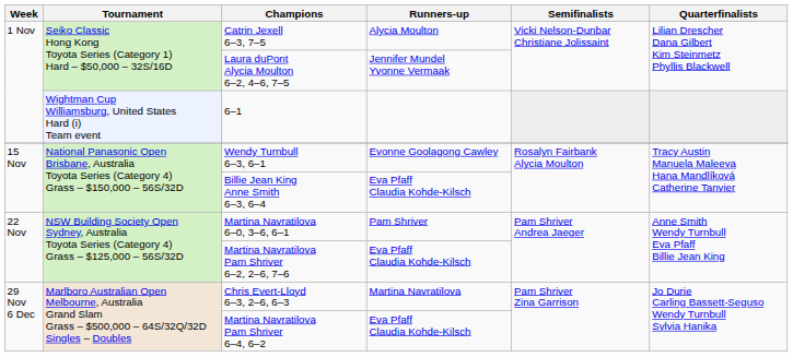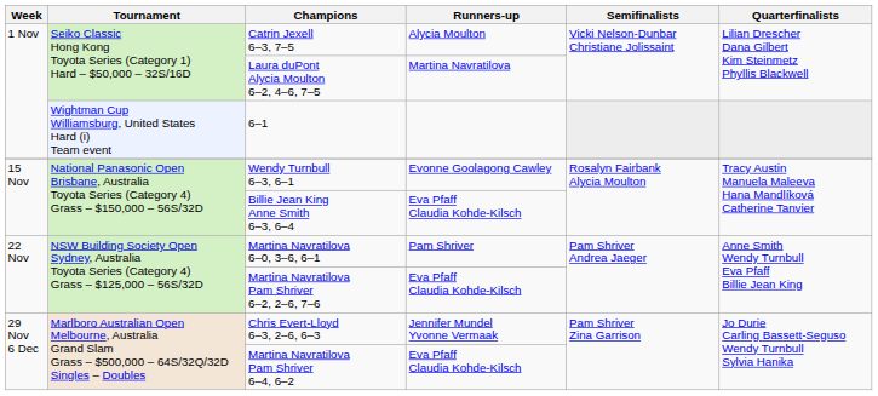 <table class=wikitable style=font-size:95%>
 <tr>
 <th style="width:48px;">Week</th>
 <th style="width:248px;">Tournament</th>
 <th style="width:200px;">Champions</th>
 <th style="width:200px;">Runners-up</th>
 <th style="width:190px;">Semifinalists</th>
 <th style="width:190px;">Quarterfinalists</th>
 </tr>
 <tr valign=top>
 <td rowspan=3>1 Nov</td>
 <td rowspan=2 bgcolor=#D4F1C5><a href='#'>Seiko Classic</a><br> Hong Kong <br>Toyota Series (Category 1)<br>Hard – $50,000 – 32S/16D</td>
 <td> <a href='#'>Catrin Jexell</a><br>6–3, 7–5</td>
 <td> <a href='#'>Alycia Moulton</a></td>
 <td rowspan=2> <a href='#'>Vicki Nelson-Dunbar</a> <br> <a href='#'>Christiane Jolissaint</a><br></td>
 <td rowspan=2> <a href='#'>Lilian Drescher</a><br> <a href='#'>Dana Gilbert</a> <br>  <a href='#'>Kim Steinmetz</a> <br> <a href='#'>Phyllis Blackwell</a></td>
 </tr>
 <tr valign="top">
 <td> <a href='#'>Laura duPont</a><br> <a href='#'>Alycia Moulton</a> <br>6–2, 4–6, 7–5</td>
-<td> <a href='#'>Jennifer Mundel</a><br> <a href='#'>Yvonne Vermaak</a></td>
+<td> <a href='#'>Martina Navratilova</a></td>
 </tr>
 <tr valign=top>
 <td style="background:#ECF2FF;"><a href='#'>Wightman Cup</a><br> <a href='#'>Williamsburg</a>, United States<br>Hard (i)<br>Team event<br></td>
 <td><div><br> 6–1</div></td>
 <td></td>
 <td style="background:#ededed;"></td>
 <td style="background:#ededed;"><br></td>
 </tr>
 <tr valign="top">
 </tr>
 <tr valign=top>
 <td rowspan=2>15 Nov</td>
 <td rowspan=2 bgcolor=#D4F1C5><a href='#'>National Panasonic Open</a><br> <a href='#'>Brisbane</a>, Australia <br>Toyota Series (Category 4)<br>Grass – $150,000 – 56S/32D</td>
 <td> <a href='#'>Wendy Turnbull</a> <br>6–3, 6–1</td>
 <td> <a href='#'>Evonne Goolagong Cawley</a></td>
 <td rowspan=2> <a href='#'>Rosalyn Fairbank</a> <br> <a href='#'>Alycia Moulton</a></td>
 <td rowspan=2> <a href='#'>Tracy Austin</a> <br> <a href='#'>Manuela Maleeva</a><br>  <a href='#'>Hana Mandlíková</a> <br> <a href='#'>Catherine Tanvier</a></td>
 </tr>
 <tr valign="top">
 <td> <a href='#'>Billie Jean King</a><br> <a href='#'>Anne Smith</a> <br>6–3, 6–4</td>
 <td> <a href='#'>Eva Pfaff</a><br> <a href='#'>Claudia Kohde-Kilsch</a></td>
 </tr>
 <tr valign=top>
 <td rowspan=2>22 Nov</td>
 <td rowspan=2 bgcolor=#D4F1C5><a href='#'>NSW Building Society Open</a><br> <a href='#'>Sydney</a>, Australia <br>Toyota Series (Category 4)<br>Grass – $125,000 – 56S/32D</td>
 <td> <a href='#'>Martina Navratilova</a> <br>6–0, 3–6, 6–1</td>
 <td> <a href='#'>Pam Shriver</a></td>
 <td rowspan=2> <a href='#'>Pam Shriver</a><br> <a href='#'>Andrea Jaeger</a>  <br></td>
 <td rowspan=2> <a href='#'>Anne Smith</a> <br> <a href='#'>Wendy Turnbull</a><br>  <a href='#'>Eva Pfaff</a> <br> <a href='#'>Billie Jean King</a></td>
 </tr>
 <tr valign="top">
 <td> <a href='#'>Martina Navratilova</a><br> <a href='#'>Pam Shriver</a> <br>6–2, 2–6, 7–6</td>
 <td> <a href='#'>Eva Pfaff</a><br> <a href='#'>Claudia Kohde-Kilsch</a></td>
 </tr>
 <tr valign=top>
 <td rowspan=2>29 Nov<br>6 Dec</td>
 <td rowspan=2 style="background:#F3E6D7;"><a href='#'>Marlboro Australian Open</a><br> <a href='#'>Melbourne</a>, Australia <br>Grand Slam<br>Grass – $500,000 – 64S/32Q/32D <br><a href='#'>Singles</a> – <a href='#'>Doubles</a></td>
 <td> <a href='#'>Chris Evert-Lloyd</a> <br>6–3, 2–6, 6–3</td>
-<td> <a href='#'>Martina Navratilova</a></td>
+<td> <a href='#'>Jennifer Mundel</a><br> <a href='#'>Yvonne Vermaak</a></td>
 <td rowspan=2> <a href='#'>Pam Shriver</a> <br> <a href='#'>Zina Garrison</a> <br></td>
 <td rowspan=2> <a href='#'>Jo Durie</a> <br> <a href='#'>Carling Bassett-Seguso</a><br>  <a href='#'>Wendy Turnbull</a> <br> <a href='#'>Sylvia Hanika</a><br></td>
 </tr>
 <tr valign="top">
 <td> <a href='#'>Martina Navratilova</a><br> <a href='#'>Pam Shriver</a> <br>6–4, 6–2</td>
 <td> <a href='#'>Eva Pfaff</a><br> <a href='#'>Claudia Kohde-Kilsch</a></td>
 </tr>
 </table>
